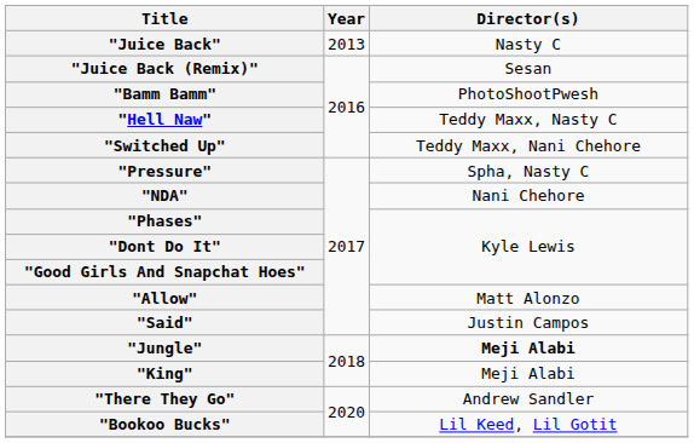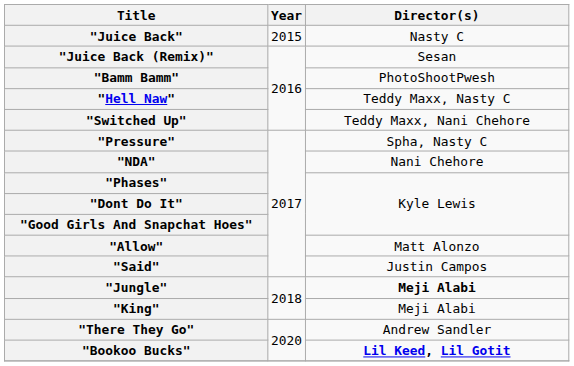 <table class="wikitable plainrowheaders" style="text-align:center;">
 <tr>
 <th scope="col" style="width:20em;">Title</th>
 <th scope="col" style="width:2em;">Year</th>
 <th scope="col" style="width:20em;">Director(s)</th>
 </tr>
 <tr>
 <th scope="row">"Juice Back"</th>
-<td>2013</td>
+<td>2015</td>
 <td>Nasty C</td>
 </tr>
 <tr>
 <th scope="row">"Juice Back (Remix)"<br></th>
 <td rowspan="4">2016</td>
 <td>Sesan</td>
 </tr>
 <tr>
 <th scope="row">"Bamm Bamm"</th>
 <td>PhotoShootPwesh</td>
 </tr>
 <tr>
 <th scope="row">"<a href='#'>Hell Naw</a>"</th>
 <td>Teddy Maxx, Nasty C</td>
 </tr>
 <tr>
 <th scope="row">"Switched Up"</th>
 <td>Teddy Maxx, Nani Chehore</td>
 </tr>
 <tr>
 <th scope="row">"Pressure"</th>
 <td rowspan="7">2017</td>
 <td>Spha, Nasty C</td>
 </tr>
 <tr>
 <th scope="row">"NDA"</th>
 <td>Nani Chehore</td>
 </tr>
 <tr>
 <th scope="row">"Phases"<br></th>
 <td rowspan="3">Kyle Lewis</td>
 </tr>
 <tr>
 <th scope="row">"Dont Do It"<br></th>
 </tr>
 <tr>
 <th scope="row">"Good Girls And Snapchat Hoes"</th>
 </tr>
 <tr>
 <th scope="row">"Allow"<br></th>
 <td>Matt Alonzo</td>
 </tr>
 <tr>
 <th scope="row">"Said"<br></th>
 <td>Justin Campos</td>
 </tr>
 <tr>
 <th scope="row">"Jungle"</th>
 <td rowspan="2">2018</td>
 <td><strong>Meji Alabi</strong></td>
 </tr>
 <tr>
 <th scope="row">"King"<br></th>
 <td>Meji Alabi</td>
 </tr>
 <tr>
 <th scope="row">"There They Go"</th>
 <td rowspan="2">2020</td>
 <td>Andrew Sandler</td>
 </tr>
 <tr>
 <th scope="row">"Bookoo Bucks"</th>
-<td><a href='#'>Lil Keed</a>, <a href='#'>Lil Gotit</a></td>
+<td><strong><a href='#'>Lil Keed</a>, <a href='#'>Lil Gotit</a></strong></td>
 </tr>
 <tr>
 </tr>
 </table>
